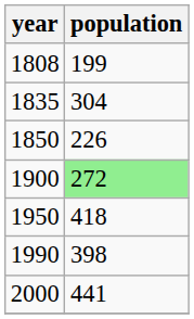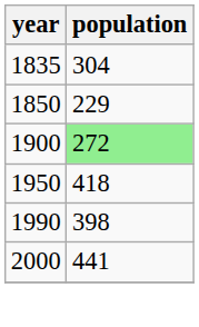 <table class="wikitable">
 <tr>
 <th>year</th>
 <th>population</th>
-</tr>
-<tr>
-<td>1808</td>
-<td>199</td>
 </tr>
 <tr>
 <td>1835</td>
 <td>304</td>
 </tr>
 <tr>
 <td>1850</td>
-<td>226</td>
+<td>229</td>
 </tr>
 <tr>
 <td>1900</td>
 <td style="background: lightgreen;">272</td>
 </tr>
 <tr>
 <td>1950</td>
 <td>418</td>
 </tr>
 <tr>
 <td>1990</td>
 <td>398</td>
 </tr>
 <tr>
 <td>2000</td>
 <td>441</td>
 </tr>
 <tr>
 </tr>
 </table>
